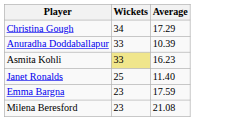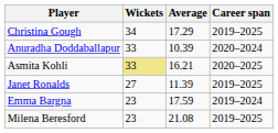 <table class="wikitable">
 <tr>
 <th>Player</th>
 <th>Wickets</th>
 <th>Average</th>
+<th>Career span</th>
 </tr>
 <tr>
 <td><a href='#'>Christina Gough</a></td>
 <td>34</td>
 <td>17.29</td>
+<td>2019–2025</td>
 </tr>
 <tr>
 <td><a href='#'>Anuradha Doddaballapur</a></td>
 <td>33</td>
 <td>10.39</td>
+<td>2020–2024</td>
 </tr>
 <tr>
 <td>Asmita Kohli</td>
 <td style="background: khaki;">33</td>
-<td>16.23</td>
+<td>16.21</td>
+<td>2020–2025</td>
 </tr>
 <tr>
 <td><a href='#'>Janet Ronalds</a></td>
-<td>25</td>
-<td>11.40</td>
+<td>27</td>
+<td>11.39</td>
+<td>2019–2025</td>
 </tr>
 <tr>
 <td><a href='#'>Emma Bargna</a></td>
 <td>23</td>
 <td>17.59</td>
+<td>2019–2024</td>
 </tr>
 <tr>
 <td>Milena Beresford</td>
 <td>23</td>
 <td>21.08</td>
+<td>2019–2025</td>
 </tr>
 </table>
